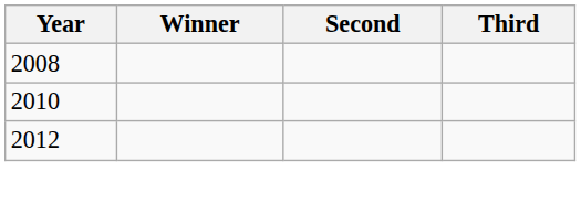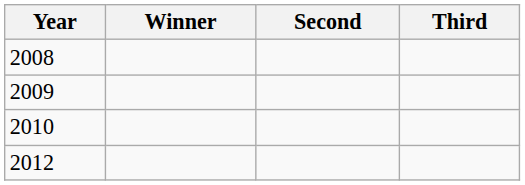 <table class="wikitable" style="font-size:100%" width=60%>
 <tr>
 <th>Year</th>
 <th>Winner</th>
 <th>Second</th>
 <th>Third</th>
 </tr>
 <tr>
 <td>2008</td>
+<td></td>
+<td></td>
+<td></td>
+</tr>
+<tr>
+<td>2009</td>
 <td></td>
 <td></td>
 <td></td>
 </tr>
 <tr>
 <td>2010</td>
 <td></td>
 <td></td>
 <td></td>
 </tr>
 <tr>
 <td>2012</td>
 <td></td>
 <td></td>
 <td></td>
 </tr>
 </table>
